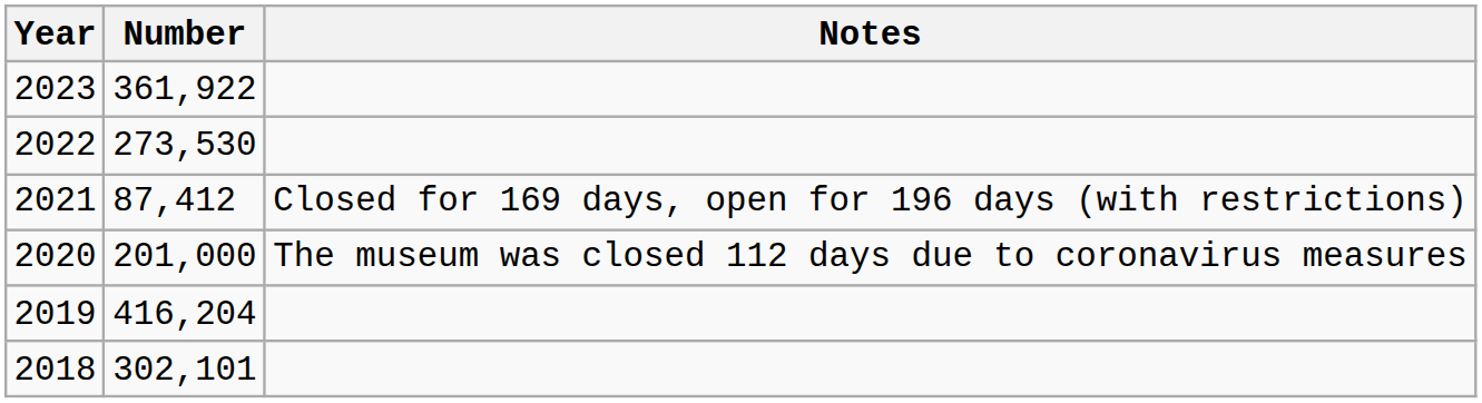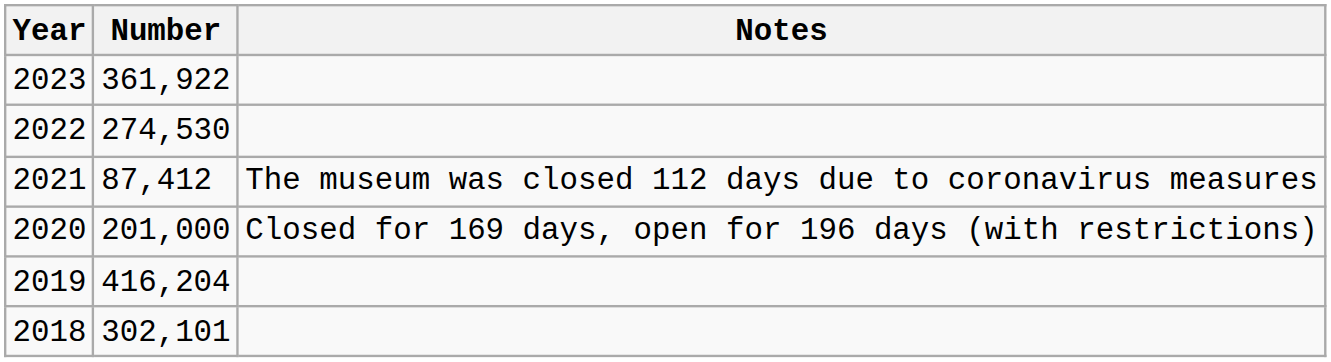 <table class="wikitable">
 <tr>
 <th>Year</th>
 <th>Number</th>
 <th>Notes</th>
 </tr>
 <tr>
 <td>2023</td>
 <td>361,922</td>
 <td></td>
 </tr>
 <tr>
 <td>2022</td>
-<td>273,530</td>
+<td>274,530</td>
 <td></td>
 </tr>
 <tr>
 <td>2021</td>
 <td>87,412</td>
-<td>Closed for 169 days, open for 196 days (with restrictions)</td>
+<td>The museum was closed 112 days due to coronavirus measures</td>
 </tr>
 <tr>
 <td>2020</td>
 <td>201,000</td>
-<td>The museum was closed 112 days due to coronavirus measures</td>
+<td>Closed for 169 days, open for 196 days (with restrictions)</td>
 </tr>
 <tr>
 <td>2019</td>
 <td>416,204</td>
 <td></td>
 </tr>
 <tr>
 <td>2018</td>
 <td>302,101</td>
 <td></td>
 </tr>
 </table>
